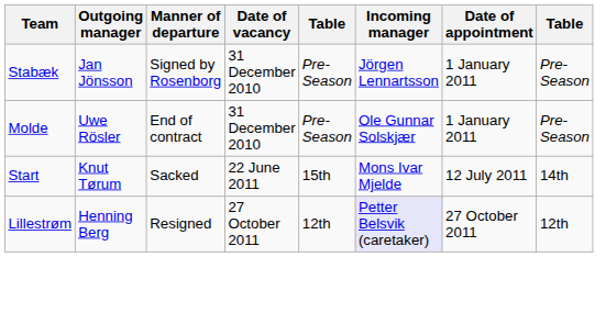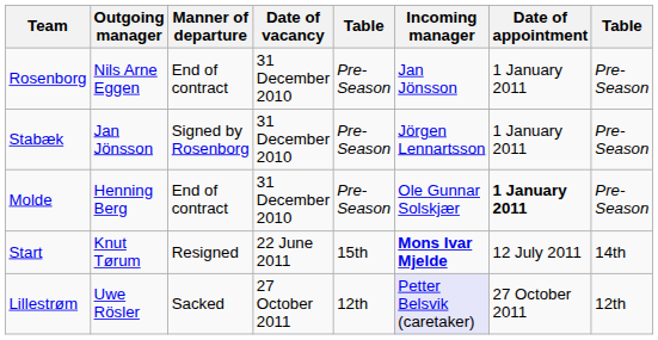 <table class="wikitable">
 <tr>
 <th>Team</th>
 <th>Outgoing manager</th>
 <th>Manner of departure</th>
 <th>Date of vacancy</th>
 <th>Table</th>
 <th>Incoming manager</th>
 <th>Date of appointment</th>
 <th>Table</th>
+</tr>
+<tr>
+<td><a href='#'>Rosenborg</a></td>
+<td> <a href='#'>Nils Arne Eggen</a></td>
+<td>End of contract</td>
+<td>31 December 2010</td>
+<td><em>Pre-Season</em></td>
+<td> <a href='#'>Jan Jönsson</a></td>
+<td>1 January 2011</td>
+<td><em>Pre-Season</em></td>
 </tr>
 <tr>
 <td><a href='#'>Stabæk</a></td>
 <td> <a href='#'>Jan Jönsson</a></td>
 <td>Signed by <a href='#'>Rosenborg</a></td>
 <td>31 December 2010</td>
 <td><em>Pre-Season</em></td>
 <td> <a href='#'>Jörgen Lennartsson</a></td>
 <td>1 January 2011</td>
 <td><em>Pre-Season</em></td>
 </tr>
 <tr>
 <td><a href='#'>Molde</a></td>
-<td> <a href='#'>Uwe Rösler</a></td>
+<td> <a href='#'>Henning Berg</a></td>
 <td>End of contract</td>
 <td>31 December 2010</td>
 <td><em>Pre-Season</em></td>
 <td> <a href='#'>Ole Gunnar Solskjær</a></td>
-<td>1 January 2011</td>
+<td><strong>1 January 2011</strong></td>
 <td><em>Pre-Season</em></td>
 </tr>
 <tr>
 <td><a href='#'>Start</a></td>
 <td> <a href='#'>Knut Tørum</a></td>
-<td>Sacked</td>
+<td>Resigned</td>
 <td>22 June 2011</td>
 <td>15th</td>
-<td> <a href='#'>Mons Ivar Mjelde</a></td>
+<td><strong> <a href='#'>Mons Ivar Mjelde</a></strong></td>
 <td>12 July 2011</td>
 <td>14th</td>
 </tr>
 <tr>
 <td><a href='#'>Lillestrøm</a></td>
-<td> <a href='#'>Henning Berg</a></td>
-<td>Resigned</td>
+<td> <a href='#'>Uwe Rösler</a></td>
+<td>Sacked</td>
 <td>27 October 2011</td>
 <td>12th</td>
 <td style="background: lavender;"> <a href='#'>Petter Belsvik</a> (caretaker)</td>
 <td>27 October 2011</td>
 <td>12th</td>
 </tr>
 </table>
